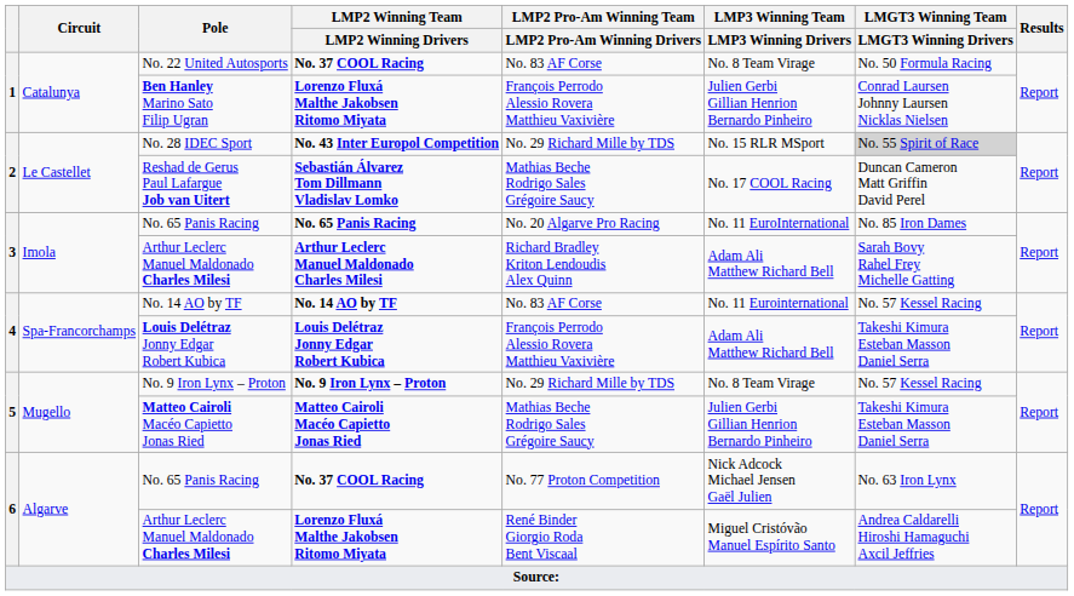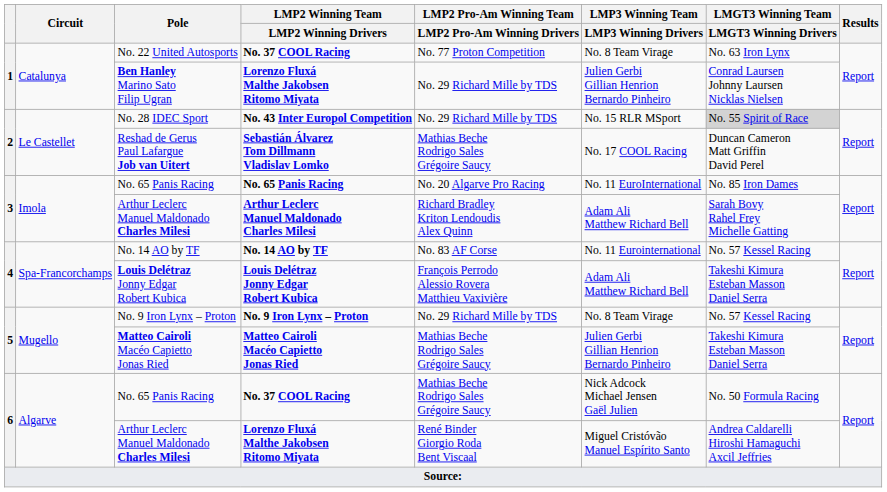 <table class="wikitable" style="font-size:85%;">
 <tr>
 <th rowspan=2></th>
 <th rowspan=2>Circuit</th>
 <th rowspan=2>Pole</th>
 <th>LMP2 Winning Team</th>
 <th>LMP2 Pro-Am Winning Team</th>
 <th>LMP3 Winning Team</th>
 <th>LMGT3 Winning Team</th>
 <th rowspan=2>Results</th>
 </tr>
 <tr>
 <th nowrap>LMP2 Winning Drivers</th>
 <th nowrap>LMP2 Pro-Am Winning Drivers</th>
 <th nowrap>LMP3 Winning Drivers</th>
 <th nowrap>LMGT3 Winning Drivers</th>
 </tr>
 <tr>
 <th rowspan=2>1</th>
 <td rowspan=2> <a href='#'>Catalunya</a></td>
 <td nowrap> No. 22 <a href='#'>United Autosports</a></td>
 <td style="font-weight: bold" nowrap> No. 37 <a href='#'>COOL Racing</a></td>
-<td nowrap> No. 83 <a href='#'>AF Corse</a></td>
+<td> No. 77 <a href='#'>Proton Competition</a></td>
 <td nowrap> No. 8 Team Virage</td>
-<td nowrap> No. 50 <a href='#'>Formula Racing</a></td>
+<td> No. 63 <a href='#'>Iron Lynx</a></td>
 <td rowspan=2><a href='#'>Report</a></td>
 </tr>
 <tr>
 <td nowrap> <strong><a href='#'>Ben Hanley</a></strong><br> <a href='#'>Marino Sato</a><br> <a href='#'>Filip Ugran</a></td>
 <td style="font-weight: bold" nowrap> <a href='#'>Lorenzo Fluxá</a><br> <a href='#'>Malthe Jakobsen</a><br> <a href='#'>Ritomo Miyata</a></td>
-<td nowrap> <a href='#'>François Perrodo</a><br> <a href='#'>Alessio Rovera</a><br> <a href='#'>Matthieu Vaxivière</a></td>
+<td nowrap> No. 29 <a href='#'>Richard Mille by TDS</a></td>
 <td nowrap> <a href='#'>Julien Gerbi</a><br> <a href='#'>Gillian Henrion</a><br> <a href='#'>Bernardo Pinheiro</a></td>
 <td nowrap> <a href='#'>Conrad Laursen</a><br> Johnny Laursen<br> <a href='#'>Nicklas Nielsen</a></td>
 </tr>
 <tr>
 <th rowspan=2>2</th>
 <td rowspan=2> <a href='#'>Le Castellet</a></td>
 <td nowrap> No. 28 <a href='#'>IDEC Sport</a></td>
 <td style="font-weight: bold" nowrap> No. 43 <a href='#'>Inter Europol Competition</a></td>
 <td nowrap> No. 29 <a href='#'>Richard Mille by TDS</a></td>
 <td nowrap> No. 15 RLR MSport</td>
 <td nowrap style="background: lightgrey;"> No. 55 <a href='#'>Spirit of Race</a></td>
 <td rowspan=2><a href='#'>Report</a></td>
 </tr>
 <tr>
 <td nowrap> <a href='#'>Reshad de Gerus</a><br> <a href='#'>Paul Lafargue</a><br><strong> <a href='#'>Job van Uitert</a></strong></td>
 <td style="font-weight: bold" nowrap> <a href='#'>Sebastián Álvarez</a><br> <a href='#'>Tom Dillmann</a><br> <a href='#'>Vladislav Lomko</a></td>
 <td nowrap> <a href='#'>Mathias Beche</a><br> <a href='#'>Rodrigo Sales</a><br> <a href='#'>Grégoire Saucy</a></td>
 <td> No. 17 <a href='#'>COOL Racing</a></td>
 <td nowrap> Duncan Cameron<br> Matt Griffin<br> David Perel</td>
 </tr>
 <tr>
 <th rowspan=2>3</th>
 <td rowspan=2> <a href='#'>Imola</a></td>
 <td nowrap> No. 65 <a href='#'>Panis Racing</a></td>
 <td style="font-weight: bold" nowrap> No. 65 <a href='#'>Panis Racing</a></td>
 <td nowrap> No. 20 <a href='#'>Algarve Pro Racing</a></td>
 <td nowrap> No. 11 <a href='#'>EuroInternational</a></td>
 <td nowrap> No. 85 <a href='#'>Iron Dames</a></td>
 <td rowspan=2><a href='#'>Report</a></td>
 </tr>
 <tr>
 <td> <a href='#'>Arthur Leclerc</a><br> <a href='#'>Manuel Maldonado</a><br><strong> <a href='#'>Charles Milesi</a></strong></td>
 <td style="font-weight: bold"> <a href='#'>Arthur Leclerc</a><br> <a href='#'>Manuel Maldonado</a><br> <a href='#'>Charles Milesi</a></td>
 <td> <a href='#'>Richard Bradley</a><br> <a href='#'>Kriton Lendoudis</a><br> <a href='#'>Alex Quinn</a></td>
 <td> <a href='#'>Adam Ali</a><br> <a href='#'>Matthew Richard Bell</a></td>
 <td> <a href='#'>Sarah Bovy</a><br> <a href='#'>Rahel Frey</a><br> <a href='#'>Michelle Gatting</a></td>
 </tr>
 <tr>
 <th rowspan=2>4</th>
 <td rowspan=2 nowrap> <a href='#'>Spa-Francorchamps</a></td>
 <td> No. 14 <a href='#'>AO</a> by <a href='#'>TF</a></td>
 <td style="font-weight: bold"> No. 14 <a href='#'>AO</a> by <a href='#'>TF</a></td>
 <td> No. 83 <a href='#'>AF Corse</a></td>
 <td> No. 11 <a href='#'>Eurointernational</a></td>
 <td> No. 57 <a href='#'>Kessel Racing</a></td>
 <td rowspan=2><a href='#'>Report</a></td>
 </tr>
 <tr>
 <td> <strong><a href='#'>Louis Delétraz</a></strong><br> <a href='#'>Jonny Edgar</a><br> <a href='#'>Robert Kubica</a></td>
 <td style="font-weight: bold"> <a href='#'>Louis Delétraz</a><br> <a href='#'>Jonny Edgar</a><br> <a href='#'>Robert Kubica</a></td>
 <td> <a href='#'>François Perrodo</a><br> <a href='#'>Alessio Rovera</a><br> <a href='#'>Matthieu Vaxivière</a></td>
 <td> <a href='#'>Adam Ali</a><br> <a href='#'>Matthew Richard Bell</a></td>
 <td> <a href='#'>Takeshi Kimura</a><br> <a href='#'>Esteban Masson</a><br> <a href='#'>Daniel Serra</a></td>
 </tr>
 <tr>
 <th rowspan=2>5</th>
 <td rowspan=2> <a href='#'>Mugello</a></td>
 <td> No. 9 <a href='#'>Iron Lynx</a> – <a href='#'>Proton</a></td>
 <td><strong> No. 9 <a href='#'>Iron Lynx</a> – <a href='#'>Proton</a></strong></td>
 <td> No. 29 <a href='#'>Richard Mille by TDS</a></td>
 <td> No. 8 Team Virage</td>
 <td> No. 57 <a href='#'>Kessel Racing</a></td>
 <td rowspan=2><a href='#'>Report</a></td>
 </tr>
 <tr>
 <td> <strong><a href='#'>Matteo Cairoli</a></strong><br> <a href='#'>Macéo Capietto</a><br> <a href='#'>Jonas Ried</a></td>
 <td><strong> <a href='#'>Matteo Cairoli</a><br> <a href='#'>Macéo Capietto</a><br> <a href='#'>Jonas Ried</a></strong></td>
 <td> <a href='#'>Mathias Beche</a><br> <a href='#'>Rodrigo Sales</a><br> <a href='#'>Grégoire Saucy</a></td>
 <td> <a href='#'>Julien Gerbi</a><br> <a href='#'>Gillian Henrion</a><br> <a href='#'>Bernardo Pinheiro</a></td>
 <td> <a href='#'>Takeshi Kimura</a><br> <a href='#'>Esteban Masson</a><br> <a href='#'>Daniel Serra</a></td>
 </tr>
 <tr>
 <th rowspan="2">6</th>
 <td rowspan=2> <a href='#'>Algarve</a></td>
 <td> No. 65 <a href='#'>Panis Racing</a></td>
 <td><strong> No. 37 <a href='#'>COOL Racing</a></strong></td>
-<td> No. 77 <a href='#'>Proton Competition</a></td>
+<td> <a href='#'>Mathias Beche</a><br> <a href='#'>Rodrigo Sales</a><br> <a href='#'>Grégoire Saucy</a></td>
 <td nowrap> Nick Adcock<br> Michael Jensen<br> <a href='#'>Gaël Julien</a></td>
-<td> No. 63 <a href='#'>Iron Lynx</a></td>
+<td nowrap> No. 50 <a href='#'>Formula Racing</a></td>
 <td rowspan=2><a href='#'>Report</a></td>
 </tr>
 <tr>
 <td> <a href='#'>Arthur Leclerc</a><br> <a href='#'>Manuel Maldonado</a><br><strong> <a href='#'>Charles Milesi</a></strong></td>
 <td><strong> <a href='#'>Lorenzo Fluxá</a><br> <a href='#'>Malthe Jakobsen</a><br> <a href='#'>Ritomo Miyata</a></strong></td>
 <td> <a href='#'>René Binder</a><br> <a href='#'>Giorgio Roda</a><br> <a href='#'>Bent Viscaal</a></td>
 <td> Miguel Cristóvão<br> <a href='#'>Manuel Espírito Santo</a></td>
 <td> <a href='#'>Andrea Caldarelli</a><br> <a href='#'>Hiroshi Hamaguchi</a><br> <a href='#'>Axcil Jeffries</a></td>
 </tr>
 <tr class="sortbottom">
 <td colspan="8" style="background-color:#EAECF0;text-align:center"><strong>Source:</strong></td>
 </tr>
 </table>
